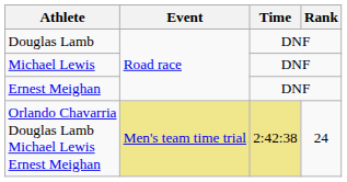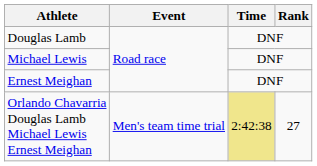 <table class=wikitable style="font-size:90%">
 <tr>
 <th>Athlete</th>
 <th>Event</th>
 <th>Time</th>
 <th>Rank</th>
 </tr>
 <tr align=center>
 <td align=left>Douglas Lamb</td>
 <td align=left rowspan=3><a href='#'>Road race</a></td>
 <td colspan=2>DNF</td>
 </tr>
 <tr align=center>
 <td align=left><a href='#'>Michael Lewis</a></td>
 <td colspan=2>DNF</td>
 </tr>
 <tr align=center>
 <td align=left><a href='#'>Ernest Meighan</a></td>
 <td colspan=2>DNF</td>
 </tr>
 <tr align=center>
 <td align=left><a href='#'>Orlando Chavarria</a><br>Douglas Lamb<br><a href='#'>Michael Lewis</a><br><a href='#'>Ernest Meighan</a></td>
-<td align=left style="background: khaki;"><a href='#'>Men's team time trial</a></td>
+<td align=left><a href='#'>Men's team time trial</a></td>
 <td style="background: khaki;">2:42:38</td>
-<td>24</td>
+<td>27</td>
 </tr>
 </table>
